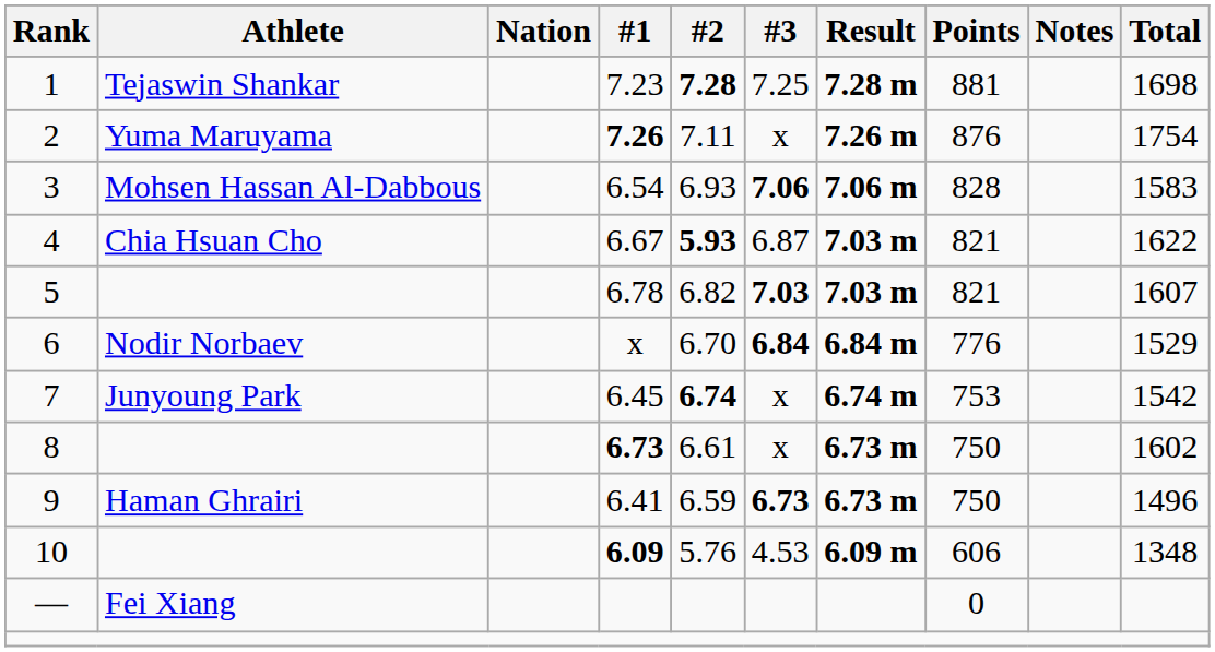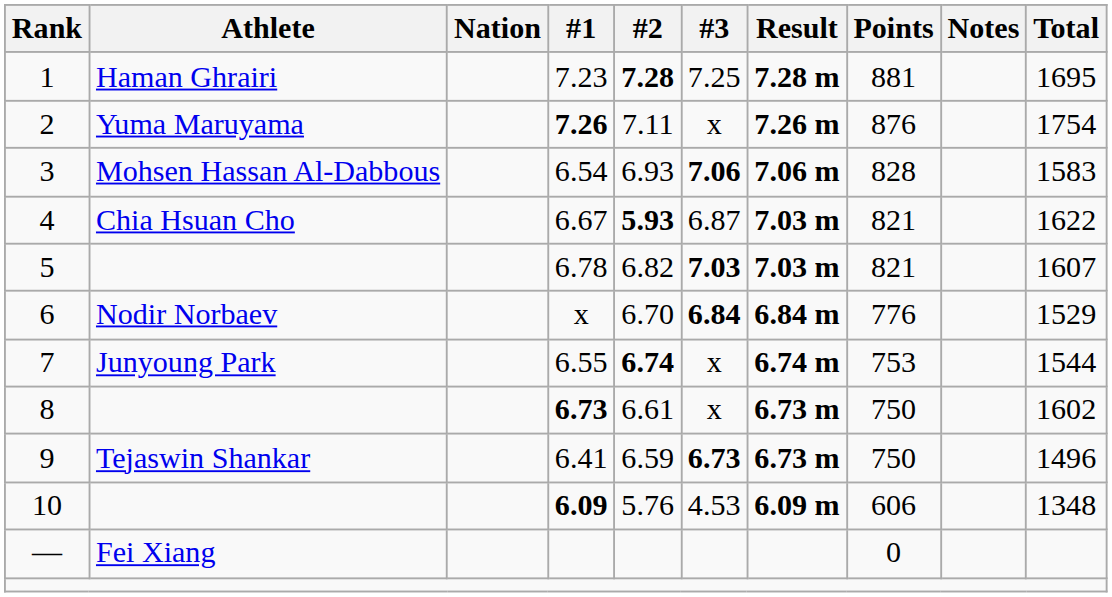 <table class="wikitable sortable" style="text-align:center;">
 <tr>
 <th scope="col" style="width: 10px;">Rank</th>
 <th scope="col">Athlete</th>
 <th scope="col">Nation</th>
 <th scope="col">#1</th>
 <th scope="col">#2</th>
 <th scope="col">#3</th>
 <th scope="col">Result</th>
 <th scope="col">Points</th>
 <th scope="col">Notes</th>
 <th scope="col">Total</th>
 </tr>
 <tr>
 <td>1</td>
-<td align="left"><a href='#'>Tejaswin Shankar</a></td>
+<td align="left"><a href='#'>Haman Ghrairi</a></td>
 <td align="left"></td>
 <td>7.23<br> </td>
 <td><strong>7.28</strong><br> </td>
 <td>7.25<br> </td>
 <td><strong>7.28 m</strong><br> </td>
 <td>881</td>
 <td></td>
-<td>1698</td>
+<td>1695</td>
 </tr>
 <tr>
 <td>2</td>
 <td align="left"><a href='#'>Yuma Maruyama</a></td>
 <td align="left"></td>
 <td><strong>7.26</strong><br> </td>
 <td>7.11<br> </td>
 <td>x</td>
 <td><strong>7.26 m</strong><br> </td>
 <td>876</td>
 <td></td>
 <td>1754</td>
 </tr>
 <tr>
 <td>3</td>
 <td align="left"><a href='#'>Mohsen Hassan Al-Dabbous</a></td>
 <td align="left"></td>
 <td>6.54<br> </td>
 <td>6.93<br> </td>
 <td><strong>7.06</strong><br> </td>
 <td><strong>7.06 m</strong><br> </td>
 <td>828</td>
 <td></td>
 <td>1583</td>
 </tr>
 <tr>
 <td>4</td>
 <td align="left"><a href='#'>Chia Hsuan Cho</a></td>
 <td align="left"></td>
 <td>6.67<br> </td>
 <td><strong>5.93</strong><br> </td>
 <td>6.87<br> </td>
 <td><strong>7.03 m</strong><br> </td>
 <td>821</td>
 <td></td>
 <td>1622</td>
 </tr>
 <tr>
 <td>5</td>
 <td align="left"></td>
 <td align="left"></td>
 <td>6.78<br> </td>
 <td>6.82<br> </td>
 <td><strong>7.03</strong><br> </td>
 <td><strong>7.03 m</strong><br> </td>
 <td>821</td>
 <td></td>
 <td>1607</td>
 </tr>
 <tr>
 <td>6</td>
 <td align="left"><a href='#'>Nodir Norbaev</a></td>
 <td align="left"></td>
 <td>x</td>
 <td>6.70<br> </td>
 <td><strong>6.84</strong><br> </td>
 <td><strong>6.84 m</strong><br> </td>
 <td>776</td>
 <td></td>
 <td>1529</td>
 </tr>
 <tr>
 <td>7</td>
 <td align="left"><a href='#'>Junyoung Park</a></td>
 <td align="left"></td>
-<td>6.45<br> </td>
+<td>6.55<br> </td>
 <td><strong>6.74</strong><br> </td>
 <td>x</td>
 <td><strong>6.74 m</strong><br> </td>
 <td>753</td>
 <td></td>
-<td>1542</td>
+<td>1544</td>
 </tr>
 <tr>
 <td>8</td>
 <td align="left"></td>
 <td align="left"></td>
 <td><strong>6.73</strong><br> </td>
 <td>6.61<br> </td>
 <td>x</td>
 <td><strong>6.73 m</strong><br> </td>
 <td>750</td>
 <td></td>
 <td>1602</td>
 </tr>
 <tr>
 <td>9</td>
-<td align="left"><a href='#'>Haman Ghrairi</a></td>
+<td align="left"><a href='#'>Tejaswin Shankar</a></td>
 <td align="left"></td>
 <td>6.41<br> </td>
 <td>6.59<br> </td>
 <td><strong>6.73</strong><br> </td>
 <td><strong>6.73 m</strong><br> </td>
 <td>750</td>
 <td></td>
 <td>1496</td>
 </tr>
 <tr>
 <td>10</td>
 <td align="left"></td>
 <td align="left"></td>
 <td><strong>6.09</strong><br> </td>
 <td>5.76<br> </td>
 <td>4.53<br> </td>
 <td><strong>6.09 m</strong><br> </td>
 <td>606</td>
 <td></td>
 <td>1348</td>
 </tr>
 <tr>
 <td>—</td>
 <td align="left"><a href='#'>Fei Xiang</a></td>
 <td align="left"></td>
 <td></td>
 <td></td>
 <td></td>
 <td></td>
 <td>0</td>
 <td></td>
 <td></td>
 </tr>
 <tr class="sortbottom">
 <td colspan="10"></td>
 </tr>
 </table>
